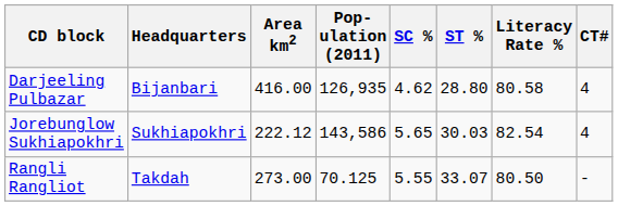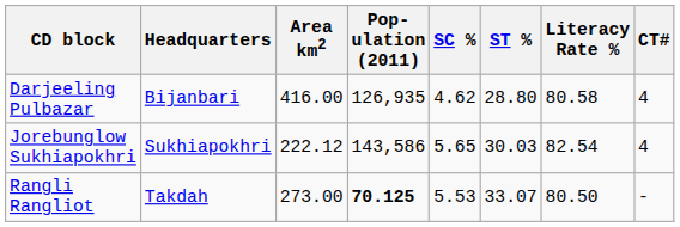 <table class="wikitable sortable">
 <tr>
 <th>CD block</th>
 <th>Headquarters</th>
 <th>Area<br>km<sup>2</sup></th>
 <th>Pop-<br>ulation<br>(2011)</th>
 <th><a href='#'>SC</a> %</th>
 <th><a href='#'>ST</a> %</th>
 <th>Literacy<br> Rate %</th>
 <th>CT#</th>
 </tr>
 <tr>
 <td><a href='#'>Darjeeling<br> Pulbazar</a></td>
 <td><a href='#'>Bijanbari</a></td>
 <td>416.00</td>
 <td>126,935</td>
 <td>4.62</td>
 <td>28.80</td>
 <td>80.58</td>
 <td>4</td>
 </tr>
 <tr>
 <td><a href='#'>Jorebunglow<br> Sukhiapokhri</a></td>
 <td><a href='#'>Sukhiapokhri</a></td>
 <td>222.12</td>
 <td>143,586</td>
 <td>5.65</td>
 <td>30.03</td>
 <td>82.54</td>
 <td>4</td>
 </tr>
 <tr>
 <td><a href='#'>Rangli<br> Rangliot</a></td>
 <td><a href='#'>Takdah</a></td>
 <td>273.00</td>
-<td>70.125</td>
-<td>5.55</td>
+<td><strong>70.125</strong></td>
+<td>5.53</td>
 <td>33.07</td>
 <td>80.50</td>
 <td>-</td>
 </tr>
 </table>
